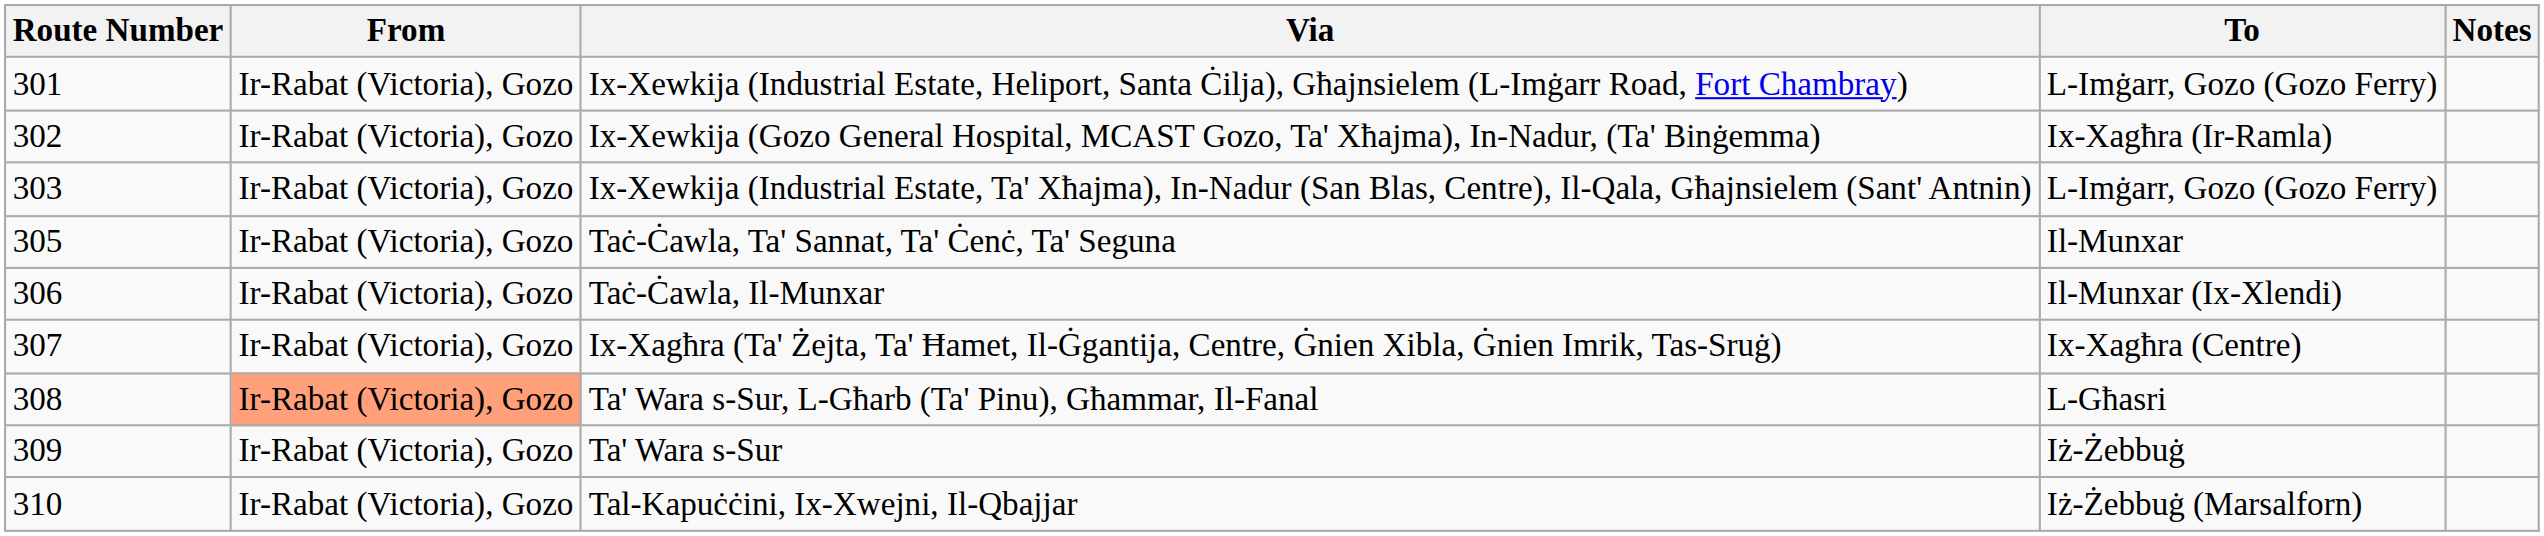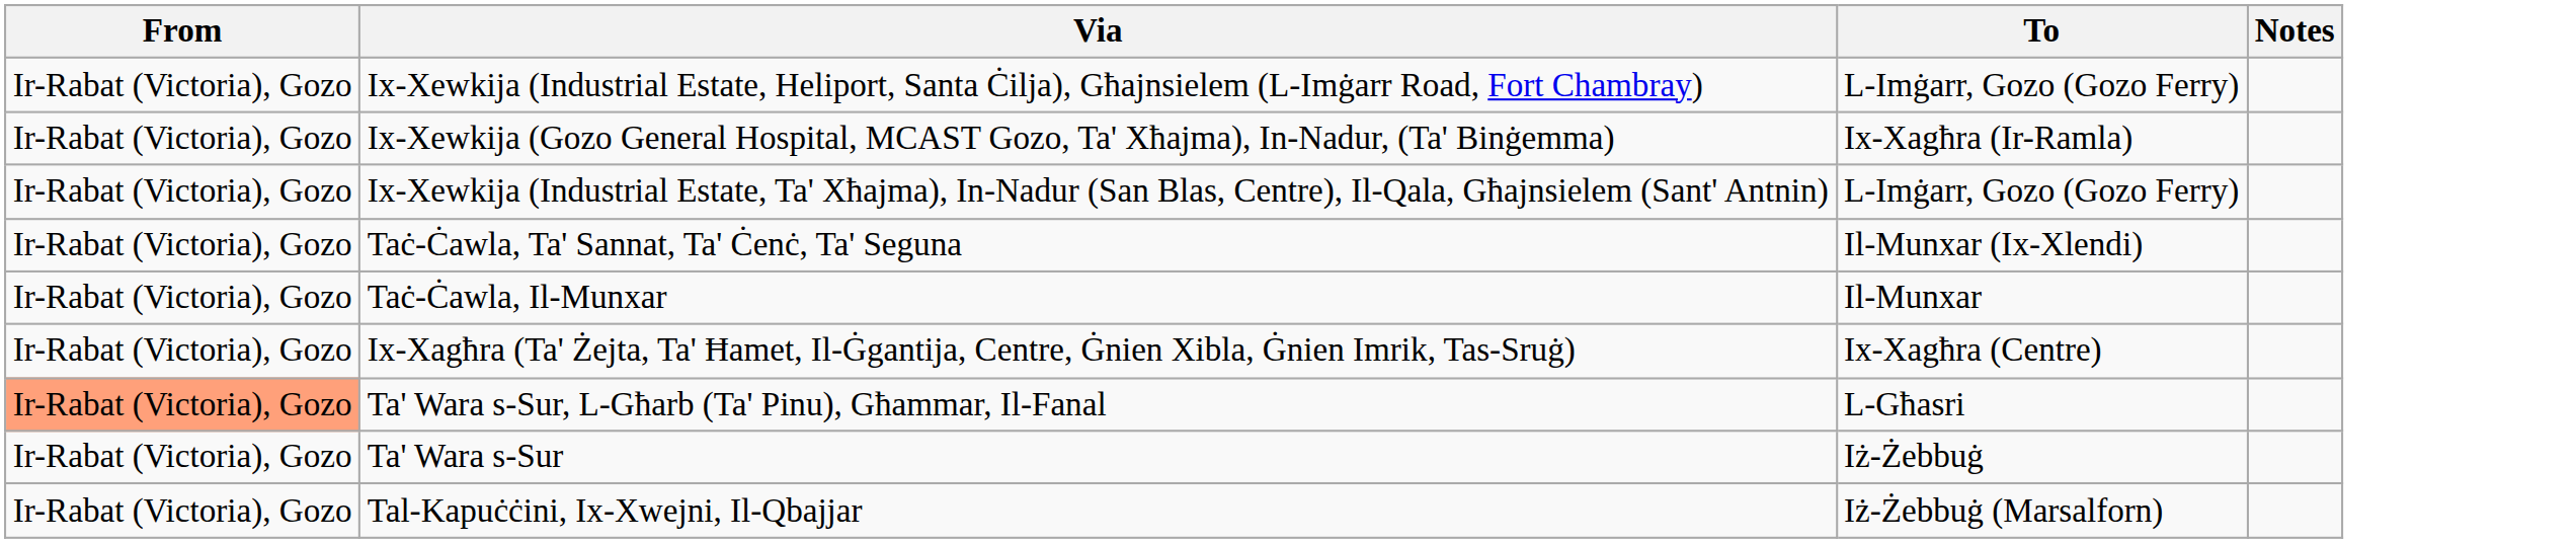 <table class="wikitable sortable">
 <tr>
-<th>Route Number</th>
 <th>From</th>
 <th>Via</th>
 <th>To</th>
 <th>Notes</th>
 </tr>
 <tr>
-<td>301</td>
 <td>Ir-Rabat (Victoria), Gozo</td>
 <td>Ix-Xewkija (Industrial Estate, Heliport, Santa Ċilja), Għajnsielem (L-Imġarr Road, <a href='#'>Fort Chambray</a>)</td>
 <td>L-Imġarr, Gozo (Gozo Ferry)</td>
 <td></td>
 </tr>
 <tr>
-<td>302</td>
 <td>Ir-Rabat (Victoria), Gozo</td>
 <td>Ix-Xewkija (Gozo General Hospital, MCAST Gozo, Ta' Xħajma), In-Nadur, (Ta' Binġemma)</td>
 <td>Ix-Xagħra (Ir-Ramla)</td>
 <td></td>
 </tr>
 <tr>
-<td>303</td>
 <td>Ir-Rabat (Victoria), Gozo</td>
 <td>Ix-Xewkija (Industrial Estate, Ta' Xħajma), In-Nadur (San Blas, Centre), Il-Qala, Għajnsielem (Sant' Antnin)</td>
 <td>L-Imġarr, Gozo (Gozo Ferry)</td>
 <td></td>
 </tr>
 <tr>
-<td>305</td>
 <td>Ir-Rabat (Victoria), Gozo</td>
 <td>Taċ-Ċawla, Ta' Sannat, Ta' Ċenċ, Ta' Seguna</td>
+<td>Il-Munxar (Ix-Xlendi)</td>
+<td></td>
+</tr>
+<tr>
+<td>Ir-Rabat (Victoria), Gozo</td>
+<td>Taċ-Ċawla, Il-Munxar</td>
 <td>Il-Munxar</td>
 <td></td>
 </tr>
 <tr>
-<td>306</td>
-<td>Ir-Rabat (Victoria), Gozo</td>
-<td>Taċ-Ċawla, Il-Munxar</td>
-<td>Il-Munxar (Ix-Xlendi)</td>
-<td></td>
-</tr>
-<tr>
-<td>307</td>
 <td>Ir-Rabat (Victoria), Gozo</td>
 <td>Ix-Xagħra (Ta' Żejta, Ta' Ħamet, Il-Ġgantija, Centre, Ġnien Xibla, Ġnien Imrik, Tas-Sruġ)</td>
 <td>Ix-Xagħra (Centre)</td>
 <td></td>
 </tr>
 <tr>
-<td>308</td>
 <td style="background: lightsalmon;">Ir-Rabat (Victoria), Gozo</td>
 <td>Ta' Wara s-Sur, L-Għarb (Ta' Pinu), Għammar, Il-Fanal</td>
 <td>L-Għasri</td>
 <td></td>
 </tr>
 <tr>
-<td>309</td>
 <td>Ir-Rabat (Victoria), Gozo</td>
 <td>Ta' Wara s-Sur</td>
 <td>Iż-Żebbuġ</td>
 <td></td>
 </tr>
 <tr>
-<td>310</td>
 <td>Ir-Rabat (Victoria), Gozo</td>
 <td>Tal-Kapuċċini, Ix-Xwejni, Il-Qbajjar</td>
 <td>Iż-Żebbuġ (Marsalforn)</td>
 <td></td>
 </tr>
 </table>
